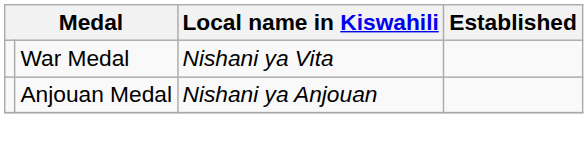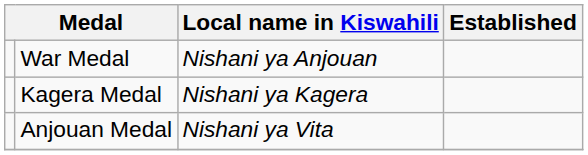 <table class="wikitable" style="text-align:left;">
 <tr ->
 <th colspan=2><strong>Medal</strong></th>
 <th>Local name in <a href='#'>Kiswahili</a></th>
 <th>Established</th>
 </tr>
 <tr>
 <td></td>
 <td>War Medal</td>
-<td><em>Nishani ya Vita</em></td>
+<td><em>Nishani ya Anjouan</em></td>
+<td></td>
+</tr>
+<tr>
+<td></td>
+<td>Kagera Medal</td>
+<td><em>Nishani ya Kagera</em></td>
 <td></td>
 </tr>
 <tr>
 <td></td>
 <td>Anjouan Medal</td>
-<td><em>Nishani ya Anjouan</em></td>
+<td><em>Nishani ya Vita</em></td>
 <td></td>
 </tr>
 <tr>
 </tr>
 </table>
